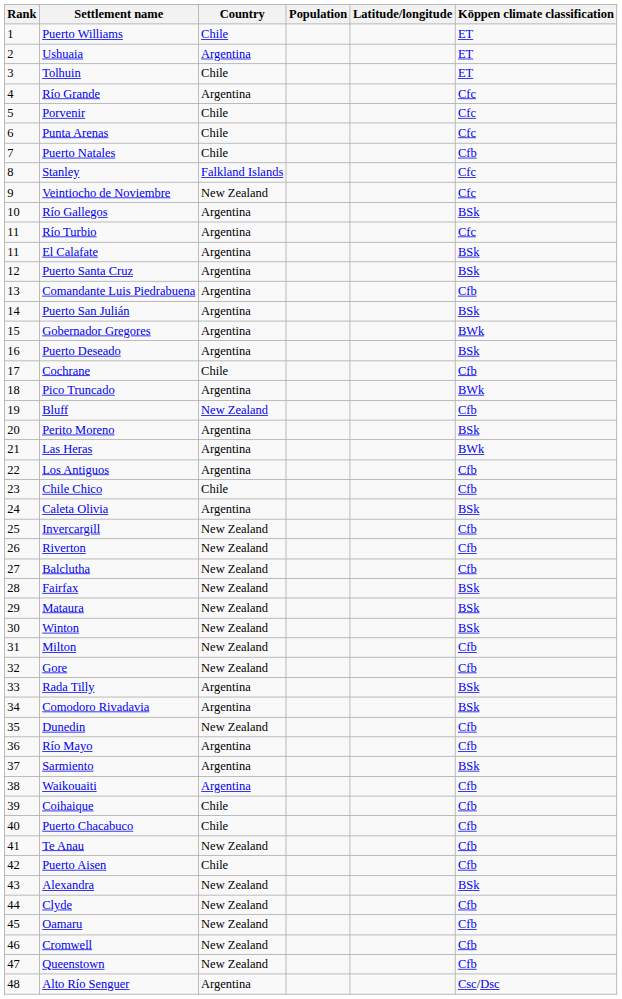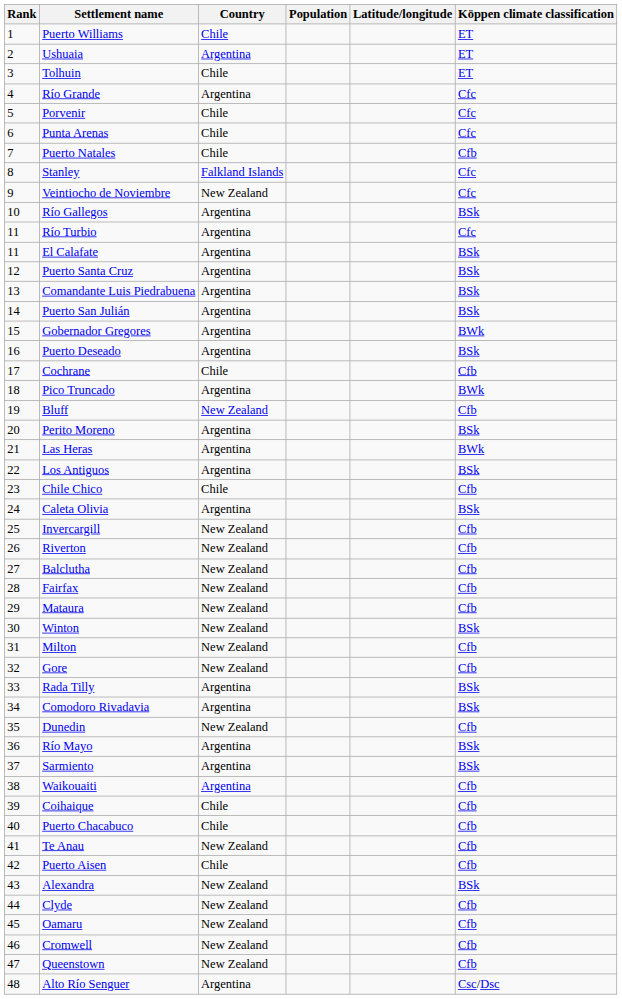 <table class="wikitable sortable">
 <tr>
 <th>Rank</th>
 <th>Settlement name</th>
 <th>Country</th>
 <th>Population</th>
 <th>Latitude/longitude</th>
 <th>Köppen climate classification</th>
 </tr>
 <tr>
 <td>1</td>
 <td><a href='#'>Puerto Williams</a></td>
 <td><a href='#'>Chile</a></td>
 <td align="right"></td>
 <td></td>
 <td><a href='#'>ET</a></td>
 </tr>
 <tr>
 <td>2</td>
 <td><a href='#'>Ushuaia</a></td>
 <td><a href='#'>Argentina</a></td>
 <td align="right"></td>
 <td></td>
 <td><a href='#'>ET</a></td>
 </tr>
 <tr>
 <td>3</td>
 <td><a href='#'>Tolhuin</a></td>
 <td>Chile</td>
 <td align="right"></td>
 <td></td>
 <td><a href='#'>ET</a></td>
 </tr>
 <tr>
 <td>4</td>
 <td><a href='#'>Río Grande</a></td>
 <td>Argentina</td>
 <td align="right"></td>
 <td></td>
 <td><a href='#'>Cfc</a></td>
 </tr>
 <tr>
 <td>5</td>
 <td><a href='#'>Porvenir</a></td>
 <td>Chile</td>
 <td align="right"></td>
 <td></td>
 <td><a href='#'>Cfc</a></td>
 </tr>
 <tr>
 <td>6</td>
 <td><a href='#'>Punta Arenas</a></td>
 <td>Chile</td>
 <td align="right"></td>
 <td></td>
 <td><a href='#'>Cfc</a></td>
 </tr>
 <tr>
 <td>7</td>
 <td><a href='#'>Puerto Natales</a></td>
 <td>Chile</td>
 <td align="right"></td>
 <td></td>
 <td><a href='#'>Cfb</a></td>
 </tr>
 <tr>
 <td>8</td>
 <td><a href='#'>Stanley</a></td>
 <td><a href='#'>Falkland Islands</a></td>
 <td align="right"></td>
 <td></td>
 <td><a href='#'>Cfc</a></td>
 </tr>
 <tr>
 <td>9</td>
 <td><a href='#'>Veintiocho de Noviembre</a></td>
 <td>New Zealand</td>
 <td align="right"></td>
 <td></td>
 <td><a href='#'>Cfc</a></td>
 </tr>
 <tr>
 <td>10</td>
 <td><a href='#'>Río Gallegos</a></td>
 <td>Argentina</td>
 <td align="right"></td>
 <td></td>
 <td><a href='#'>BSk</a></td>
 </tr>
 <tr>
 <td>11</td>
 <td><a href='#'>Río Turbio</a></td>
 <td>Argentina</td>
 <td align="right"></td>
 <td></td>
 <td><a href='#'>Cfc</a></td>
 </tr>
 <tr>
 <td>11</td>
 <td><a href='#'>El Calafate</a></td>
 <td>Argentina</td>
 <td align="right"></td>
 <td></td>
 <td><a href='#'>BSk</a></td>
 </tr>
 <tr>
 <td>12</td>
 <td><a href='#'>Puerto Santa Cruz</a></td>
 <td>Argentina</td>
 <td align="right"></td>
 <td></td>
 <td><a href='#'>BSk</a></td>
 </tr>
 <tr>
 <td>13</td>
 <td><a href='#'>Comandante Luis Piedrabuena</a></td>
 <td>Argentina</td>
 <td align="right"></td>
 <td></td>
-<td><a href='#'>Cfb</a></td>
+<td><a href='#'>BSk</a></td>
 </tr>
 <tr>
 <td>14</td>
 <td><a href='#'>Puerto San Julián</a></td>
 <td>Argentina</td>
 <td align="right"></td>
 <td></td>
 <td><a href='#'>BSk</a></td>
 </tr>
 <tr>
 <td>15</td>
 <td><a href='#'>Gobernador Gregores</a></td>
 <td>Argentina</td>
 <td align="right"></td>
 <td></td>
 <td><a href='#'>BWk</a></td>
 </tr>
 <tr>
 <td>16</td>
 <td><a href='#'>Puerto Deseado</a></td>
 <td>Argentina</td>
 <td align="right"></td>
 <td></td>
 <td><a href='#'>BSk</a></td>
 </tr>
 <tr>
 <td>17</td>
 <td><a href='#'>Cochrane</a></td>
 <td>Chile</td>
 <td align="right"></td>
 <td></td>
 <td><a href='#'>Cfb</a></td>
 </tr>
 <tr>
 <td>18</td>
 <td><a href='#'>Pico Truncado</a></td>
 <td>Argentina</td>
 <td align="right"></td>
 <td></td>
 <td><a href='#'>BWk</a></td>
 </tr>
 <tr>
 <td>19</td>
 <td><a href='#'>Bluff</a></td>
 <td><a href='#'>New Zealand</a></td>
 <td align="right"></td>
 <td></td>
 <td><a href='#'>Cfb</a></td>
 </tr>
 <tr>
 <td>20</td>
 <td><a href='#'>Perito Moreno</a></td>
 <td>Argentina</td>
 <td align="right"></td>
 <td></td>
 <td><a href='#'>BSk</a></td>
 </tr>
 <tr>
 <td>21</td>
 <td><a href='#'>Las Heras</a></td>
 <td>Argentina</td>
 <td align="right"></td>
 <td></td>
 <td><a href='#'>BWk</a></td>
 </tr>
 <tr>
 <td>22</td>
 <td><a href='#'>Los Antiguos</a></td>
 <td>Argentina</td>
 <td align="right"></td>
 <td></td>
-<td><a href='#'>Cfb</a></td>
+<td><a href='#'>BSk</a></td>
 </tr>
 <tr>
 <td>23</td>
 <td><a href='#'>Chile Chico</a></td>
 <td>Chile</td>
 <td align="right"></td>
 <td></td>
 <td><a href='#'>Cfb</a></td>
 </tr>
 <tr>
 <td>24</td>
 <td><a href='#'>Caleta Olivia</a></td>
 <td>Argentina</td>
 <td align="right"></td>
 <td></td>
 <td><a href='#'>BSk</a></td>
 </tr>
 <tr>
 <td>25</td>
 <td><a href='#'>Invercargill</a></td>
 <td>New Zealand</td>
 <td align="right"></td>
 <td></td>
 <td><a href='#'>Cfb</a></td>
 </tr>
 <tr>
 <td>26</td>
 <td><a href='#'>Riverton</a></td>
 <td>New Zealand</td>
 <td align="right"></td>
 <td></td>
 <td><a href='#'>Cfb</a></td>
 </tr>
 <tr>
 <td>27</td>
 <td><a href='#'>Balclutha</a></td>
 <td>New Zealand</td>
 <td align="right"></td>
 <td></td>
 <td><a href='#'>Cfb</a></td>
 </tr>
 <tr>
 <td>28</td>
 <td><a href='#'>Fairfax</a></td>
 <td>New Zealand</td>
 <td align="right"></td>
 <td></td>
-<td><a href='#'>BSk</a></td>
+<td><a href='#'>Cfb</a></td>
 </tr>
 <tr>
 <td>29</td>
 <td><a href='#'>Mataura</a></td>
 <td>New Zealand</td>
 <td align="right"></td>
 <td></td>
-<td><a href='#'>BSk</a></td>
+<td><a href='#'>Cfb</a></td>
 </tr>
 <tr>
 <td>30</td>
 <td><a href='#'>Winton</a></td>
 <td>New Zealand</td>
 <td align="right"></td>
 <td></td>
 <td><a href='#'>BSk</a></td>
 </tr>
 <tr>
 <td>31</td>
 <td><a href='#'>Milton</a></td>
 <td>New Zealand</td>
 <td align="right"></td>
 <td></td>
 <td><a href='#'>Cfb</a></td>
 </tr>
 <tr>
 <td>32</td>
 <td><a href='#'>Gore</a></td>
 <td>New Zealand</td>
 <td align="right"></td>
 <td></td>
 <td><a href='#'>Cfb</a></td>
 </tr>
 <tr>
 <td>33</td>
 <td><a href='#'>Rada Tilly</a></td>
 <td>Argentina</td>
 <td align="right"></td>
 <td></td>
 <td><a href='#'>BSk</a></td>
 </tr>
 <tr>
 <td>34</td>
 <td><a href='#'>Comodoro Rivadavia</a></td>
 <td>Argentina</td>
 <td align="right"></td>
 <td></td>
 <td><a href='#'>BSk</a></td>
 </tr>
 <tr>
 <td>35</td>
 <td><a href='#'>Dunedin</a></td>
 <td>New Zealand</td>
 <td align="right"></td>
 <td></td>
 <td><a href='#'>Cfb</a></td>
 </tr>
 <tr>
 <td>36</td>
 <td><a href='#'>Río Mayo</a></td>
 <td>Argentina</td>
 <td align="right"></td>
 <td></td>
-<td><a href='#'>Cfb</a></td>
+<td><a href='#'>BSk</a></td>
 </tr>
 <tr>
 <td>37</td>
 <td><a href='#'>Sarmiento</a></td>
 <td>Argentina</td>
 <td align="right"></td>
 <td></td>
 <td><a href='#'>BSk</a></td>
 </tr>
 <tr>
 <td>38</td>
 <td><a href='#'>Waikouaiti</a></td>
 <td><a href='#'>Argentina</a></td>
 <td align="right"></td>
 <td></td>
 <td><a href='#'>Cfb</a></td>
 </tr>
 <tr>
 <td>39</td>
 <td><a href='#'>Coihaique</a></td>
 <td>Chile</td>
 <td align="right"></td>
 <td></td>
 <td><a href='#'>Cfb</a></td>
 </tr>
 <tr>
 <td>40</td>
 <td><a href='#'>Puerto Chacabuco</a></td>
 <td>Chile</td>
 <td align="right"></td>
 <td></td>
 <td><a href='#'>Cfb</a></td>
 </tr>
 <tr>
 <td>41</td>
 <td><a href='#'>Te Anau</a></td>
 <td>New Zealand</td>
 <td align="right"></td>
 <td></td>
 <td><a href='#'>Cfb</a></td>
 </tr>
 <tr>
 <td>42</td>
 <td><a href='#'>Puerto Aisen</a></td>
 <td>Chile</td>
 <td align="right"></td>
 <td></td>
 <td><a href='#'>Cfb</a></td>
 </tr>
 <tr>
 <td>43</td>
 <td><a href='#'>Alexandra</a></td>
 <td>New Zealand</td>
 <td align="right"></td>
 <td></td>
 <td><a href='#'>BSk</a></td>
 </tr>
 <tr>
 <td>44</td>
 <td><a href='#'>Clyde</a></td>
 <td>New Zealand</td>
 <td align="right"></td>
 <td></td>
 <td><a href='#'>Cfb</a></td>
 </tr>
 <tr>
 <td>45</td>
 <td><a href='#'>Oamaru</a></td>
 <td>New Zealand</td>
 <td align="right"></td>
 <td></td>
 <td><a href='#'>Cfb</a></td>
 </tr>
 <tr>
 <td>46</td>
 <td><a href='#'>Cromwell</a></td>
 <td>New Zealand</td>
 <td align="right"></td>
 <td></td>
 <td><a href='#'>Cfb</a></td>
 </tr>
 <tr>
 <td>47</td>
 <td><a href='#'>Queenstown</a></td>
 <td>New Zealand</td>
 <td align="right"></td>
 <td></td>
 <td><a href='#'>Cfb</a></td>
 </tr>
 <tr>
 <td>48</td>
 <td><a href='#'>Alto Río Senguer</a></td>
 <td>Argentina</td>
 <td align="right"></td>
 <td></td>
 <td><a href='#'>Csc</a>/<a href='#'>Dsc</a></td>
 </tr>
 </table>
